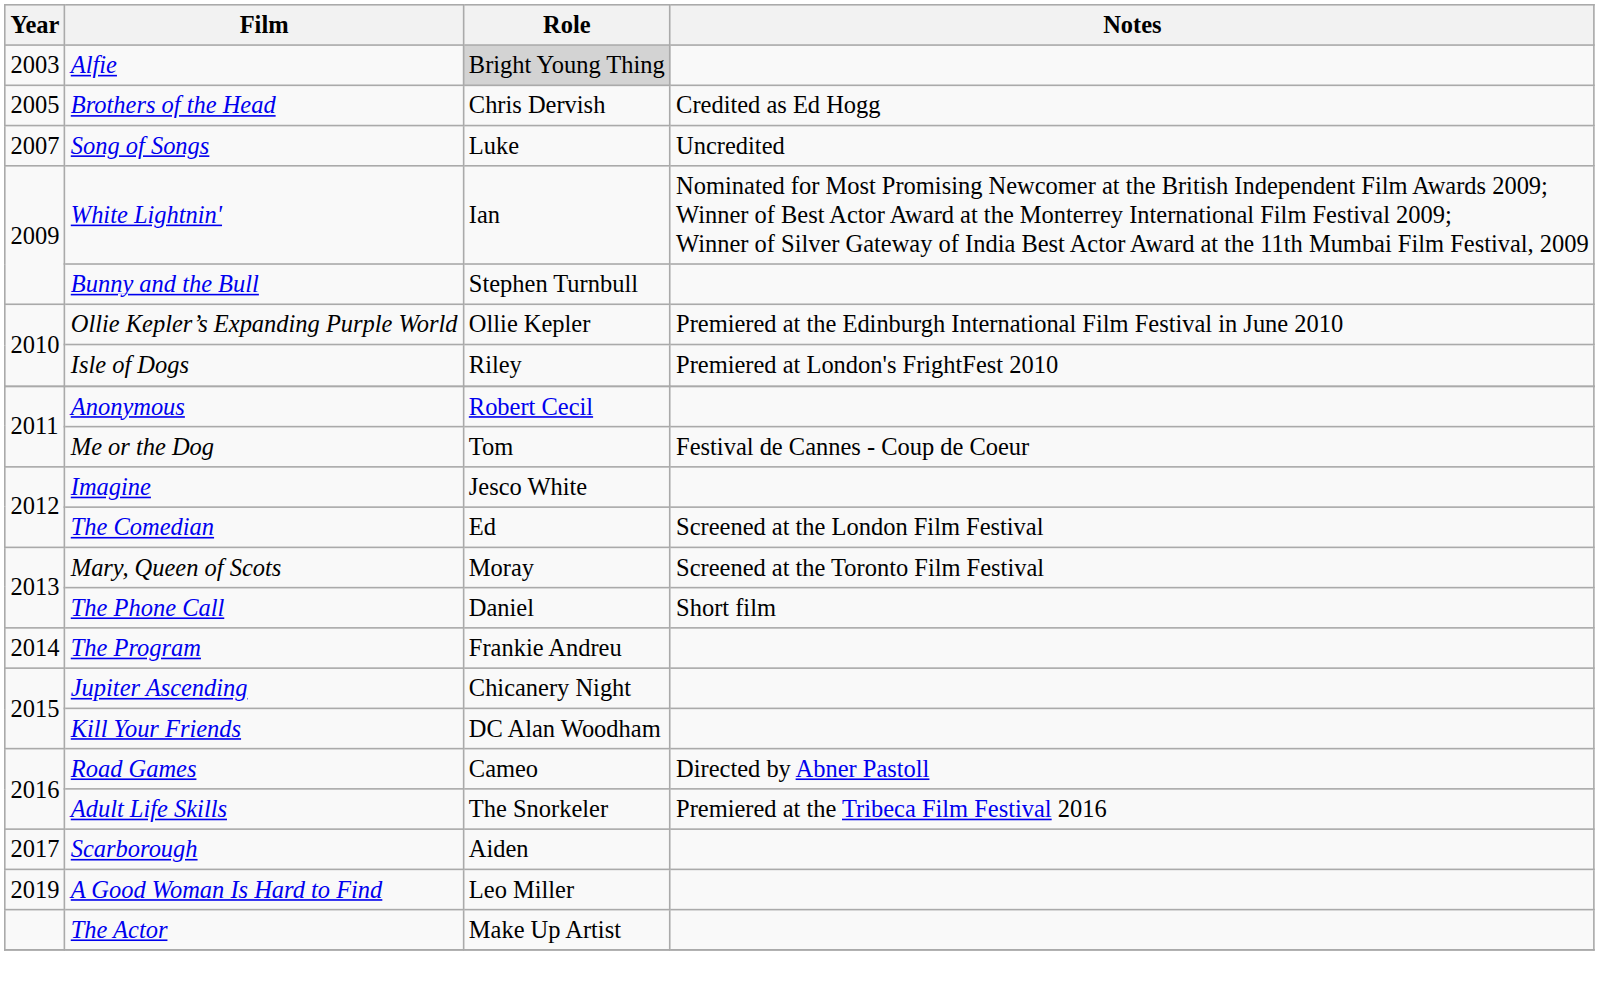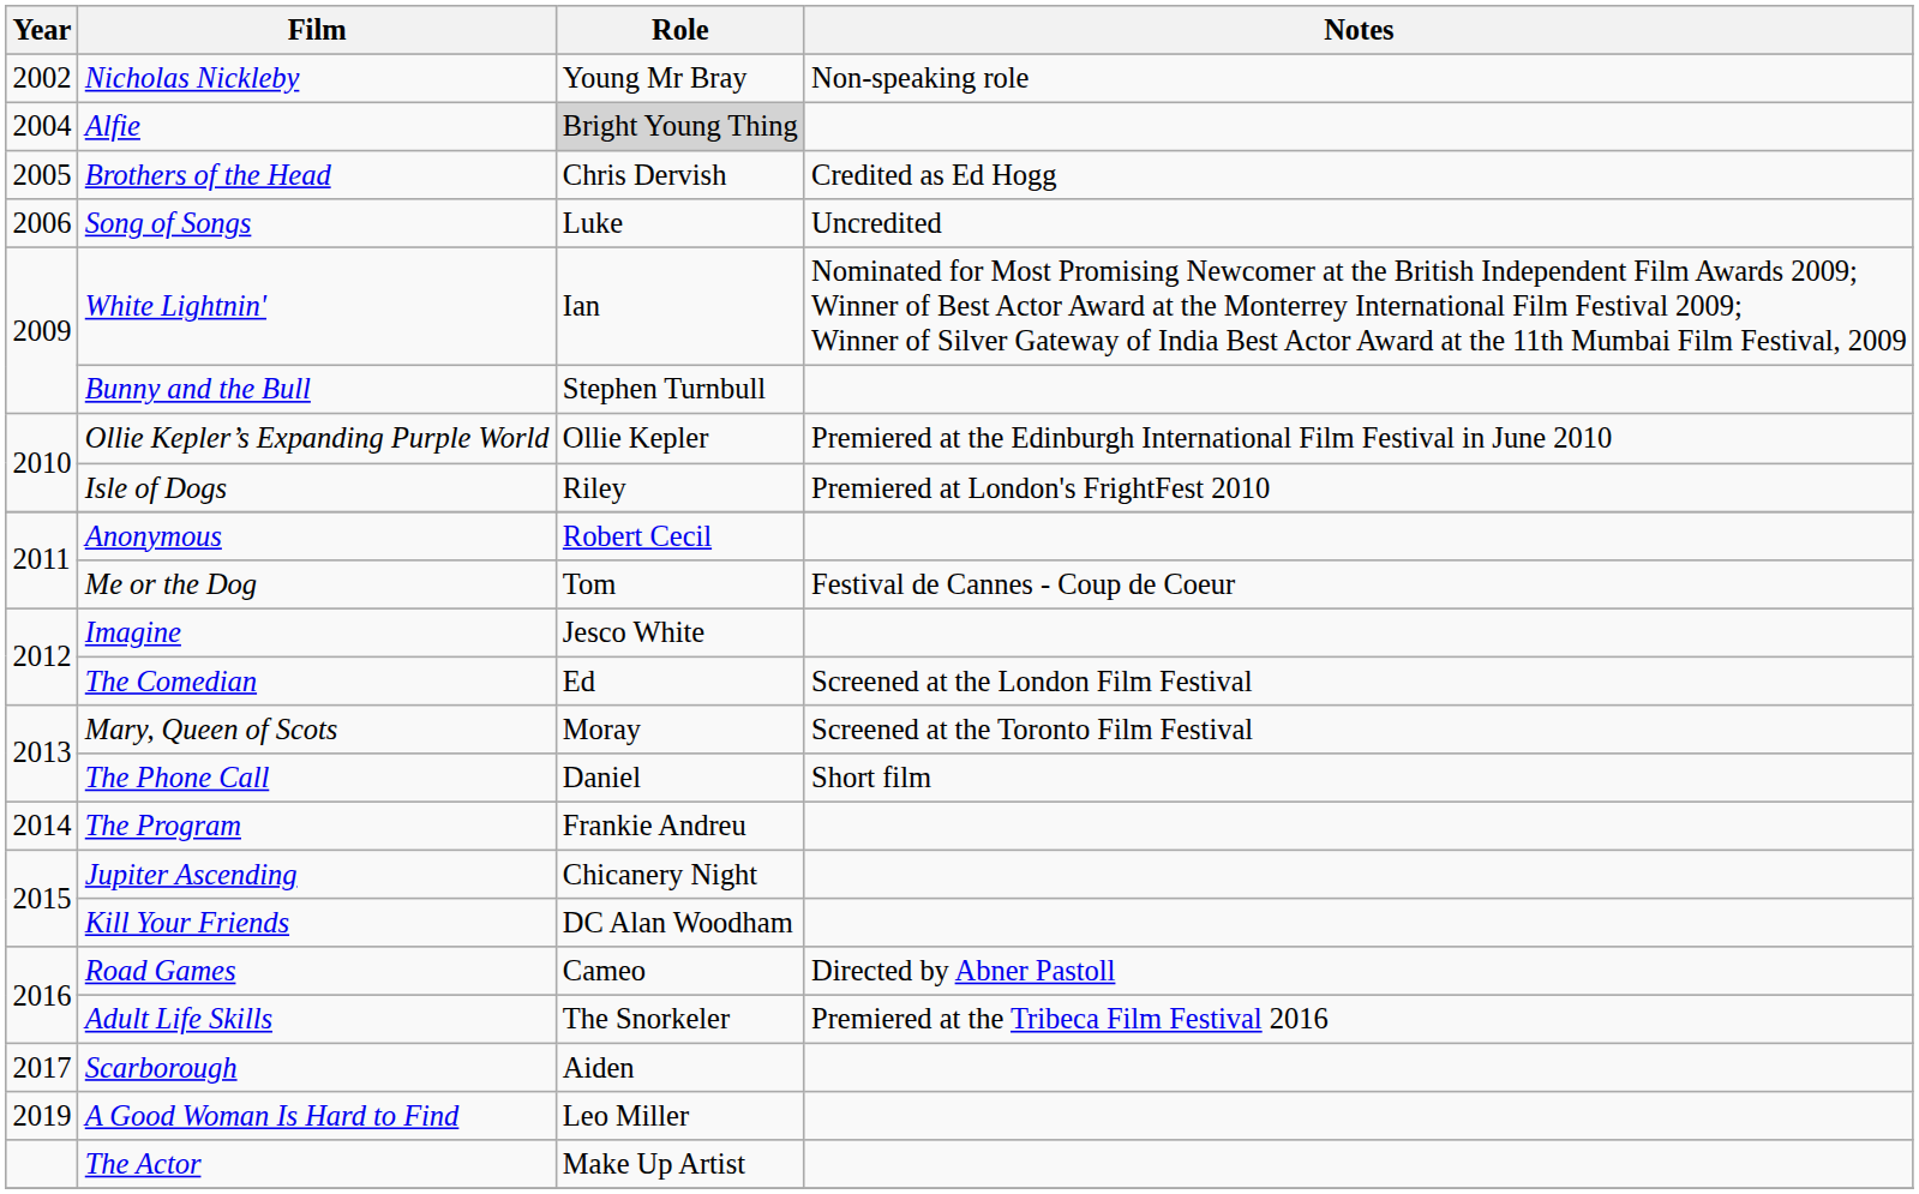 <table class="wikitable" style="font-size: 95%;">
 <tr>
 <th>Year</th>
 <th>Film</th>
 <th>Role</th>
 <th>Notes</th>
 </tr>
 <tr>
-<td rowspan="1">2003</td>
+<td rowspan="1">2002</td>
+<td><em><a href='#'>Nicholas Nickleby</a></em></td>
+<td>Young Mr Bray</td>
+<td>Non-speaking role</td>
+</tr>
+<tr>
+<td rowspan="1">2004</td>
 <td><em><a href='#'>Alfie</a></em></td>
 <td style="background: lightgrey;">Bright Young Thing</td>
 <td></td>
 </tr>
 <tr>
 <td rowspan="1">2005</td>
 <td><em><a href='#'>Brothers of the Head</a></em></td>
 <td>Chris Dervish</td>
 <td>Credited as Ed Hogg</td>
 </tr>
 <tr>
-<td rowspan="1">2007</td>
+<td rowspan="1">2006</td>
 <td><em><a href='#'>Song of Songs</a></em></td>
 <td>Luke</td>
 <td>Uncredited</td>
 </tr>
 <tr>
 <td rowspan="2">2009</td>
 <td><em><a href='#'>White Lightnin'</a></em></td>
 <td>Ian</td>
 <td>Nominated for Most Promising Newcomer at the British Independent Film Awards 2009;<br>Winner of Best Actor Award at the Monterrey International Film Festival 2009;<br>Winner of Silver Gateway of India Best Actor Award at the 11th Mumbai Film Festival, 2009</td>
 </tr>
 <tr>
 <td><em><a href='#'>Bunny and the Bull</a></em></td>
 <td>Stephen Turnbull</td>
 <td></td>
 </tr>
 <tr>
 <td rowspan="2">2010</td>
 <td><em>Ollie Kepler’s Expanding Purple World</em></td>
 <td>Ollie Kepler</td>
 <td>Premiered at the Edinburgh International Film Festival in June 2010</td>
 </tr>
 <tr>
 <td><em>Isle of Dogs</em></td>
 <td>Riley</td>
 <td>Premiered at London's FrightFest 2010</td>
 </tr>
 <tr>
 </tr>
 <tr>
 <td rowspan="2">2011</td>
 <td><em><a href='#'>Anonymous</a></em></td>
 <td><a href='#'>Robert Cecil</a></td>
 <td></td>
 </tr>
 <tr>
 <td><em>Me or the Dog</em></td>
 <td>Tom</td>
 <td>Festival de Cannes - Coup de Coeur</td>
 </tr>
 <tr>
 <td rowspan="2">2012</td>
 <td><em><a href='#'>Imagine</a></em></td>
 <td>Jesco White</td>
 <td></td>
 </tr>
 <tr>
 <td><em><a href='#'>The Comedian</a></em></td>
 <td>Ed</td>
 <td>Screened at the London Film Festival</td>
 </tr>
 <tr>
 <td rowspan="2">2013</td>
 <td><em>Mary, Queen of Scots</em></td>
 <td>Moray</td>
 <td>Screened at the Toronto Film Festival</td>
 </tr>
 <tr>
 <td><em><a href='#'>The Phone Call</a></em></td>
 <td>Daniel</td>
 <td>Short film</td>
 </tr>
 <tr>
 <td rowspan="1">2014</td>
 <td><em><a href='#'>The Program</a></em></td>
 <td>Frankie Andreu</td>
 <td></td>
 </tr>
 <tr>
 <td rowspan="2">2015</td>
 <td><em><a href='#'>Jupiter Ascending</a></em></td>
 <td>Chicanery Night</td>
 <td></td>
 </tr>
 <tr>
 <td><em><a href='#'>Kill Your Friends</a></em></td>
 <td>DC Alan Woodham</td>
 <td></td>
 </tr>
 <tr>
 <td rowspan="2">2016</td>
 <td><em><a href='#'>Road Games</a></em></td>
 <td>Cameo</td>
 <td>Directed by <a href='#'>Abner Pastoll</a></td>
 </tr>
 <tr>
 <td><em><a href='#'>Adult Life Skills</a></em></td>
 <td>The Snorkeler</td>
 <td>Premiered at the <a href='#'>Tribeca Film Festival</a> 2016</td>
 </tr>
 <tr>
 <td>2017</td>
 <td><em><a href='#'>Scarborough</a></em></td>
 <td>Aiden</td>
 <td></td>
 </tr>
 <tr>
 <td>2019</td>
 <td><em><a href='#'>A Good Woman Is Hard to Find</a></em></td>
 <td>Leo Miller</td>
 <td></td>
 </tr>
 <tr>
 <td></td>
 <td><em><a href='#'>The Actor</a></em></td>
 <td>Make Up Artist</td>
 <td></td>
 </tr>
 <tr>
 </tr>
 </table>
